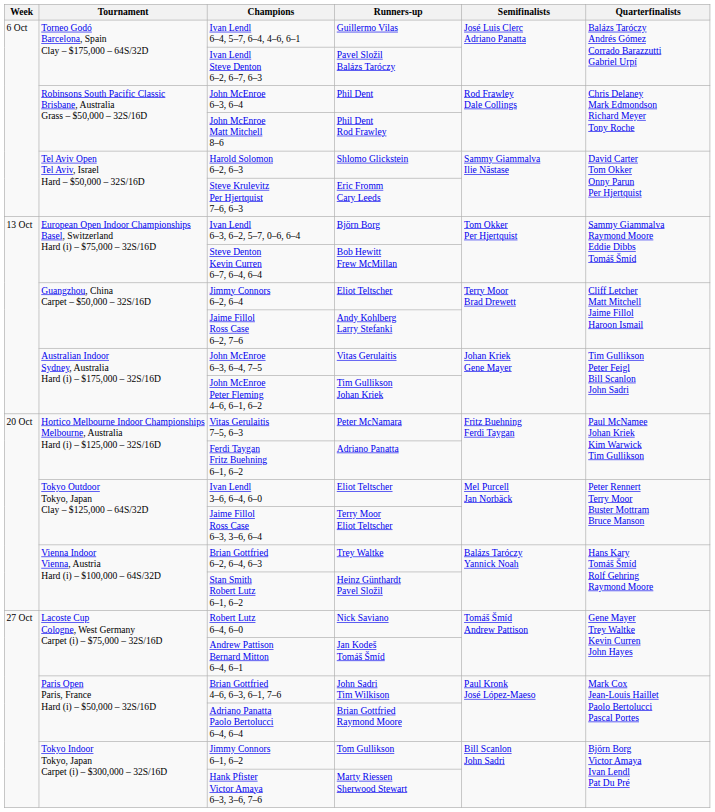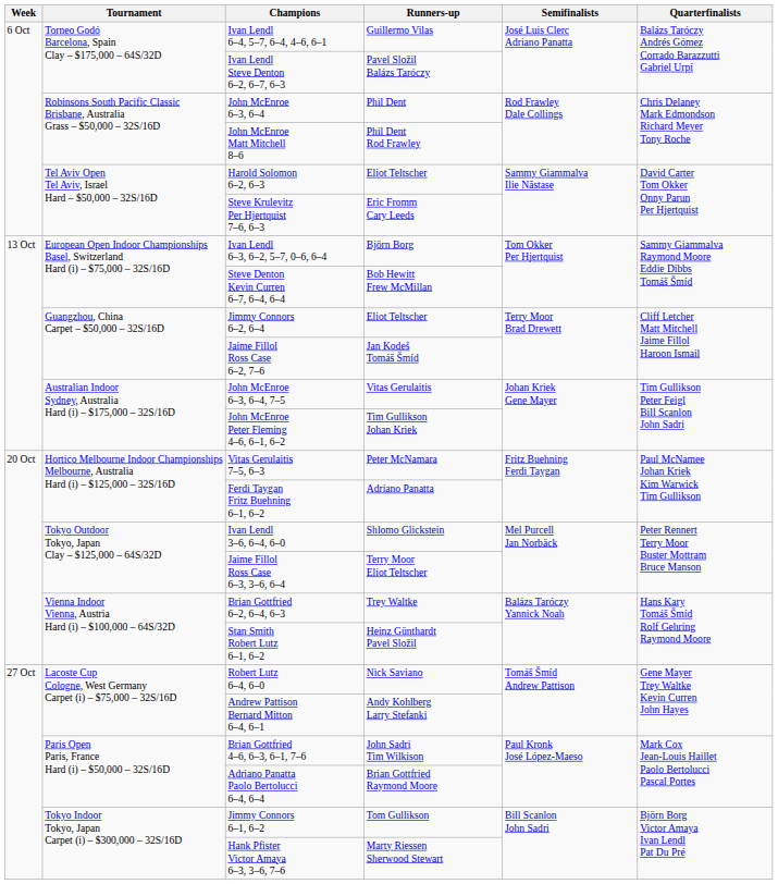 <table class=wikitable style=font-size:95%>
 <tr>
 <th style="width:48px;">Week</th>
 <th style="width:260px;">Tournament</th>
 <th style="width:195px;">Champions</th>
 <th style="width:195px;">Runners-up</th>
 <th style="width:190px;">Semifinalists</th>
 <th style="width:190px;">Quarterfinalists</th>
 </tr>
 <tr valign=top>
 <td rowspan=6>6 Oct</td>
 <td rowspan=2><a href='#'>Torneo Godó</a> <br> <a href='#'>Barcelona</a>, Spain <br> Clay – $175,000 – 64S/32D</td>
 <td> <a href='#'>Ivan Lendl</a> <br> 6–4, 5–7, 6–4, 4–6, 6–1</td>
 <td> <a href='#'>Guillermo Vilas</a></td>
 <td rowspan=2> <a href='#'>José Luis Clerc</a> <br>  <a href='#'>Adriano Panatta</a></td>
 <td rowspan=2> <a href='#'>Balázs Taróczy</a> <br>  <a href='#'>Andrés Gómez</a> <br>  <a href='#'>Corrado Barazzutti</a> <br>  <a href='#'>Gabriel Urpí</a></td>
 </tr>
 <tr valign=top>
 <td> <a href='#'>Ivan Lendl</a> <br>  <a href='#'>Steve Denton</a> <br> 6–2, 6–7, 6–3</td>
 <td> <a href='#'>Pavel Složil</a> <br>  <a href='#'>Balázs Taróczy</a></td>
 </tr>
 <tr valign=top>
 <td rowspan=2><a href='#'>Robinsons South Pacific Classic</a> <br> <a href='#'>Brisbane</a>, Australia <br> Grass – $50,000 – 32S/16D</td>
 <td> <a href='#'>John McEnroe</a> <br> 6–3, 6–4</td>
 <td> <a href='#'>Phil Dent</a></td>
 <td rowspan=2> <a href='#'>Rod Frawley</a> <br>  <a href='#'>Dale Collings</a></td>
 <td rowspan=2> <a href='#'>Chris Delaney</a> <br>  <a href='#'>Mark Edmondson</a> <br>  <a href='#'>Richard Meyer</a> <br>  <a href='#'>Tony Roche</a></td>
 </tr>
 <tr valign=top>
 <td> <a href='#'>John McEnroe</a> <br>  <a href='#'>Matt Mitchell</a> <br> 8–6</td>
 <td> <a href='#'>Phil Dent</a> <br>  <a href='#'>Rod Frawley</a></td>
 </tr>
 <tr valign=top>
 <td rowspan=2><a href='#'>Tel Aviv Open</a> <br> <a href='#'>Tel Aviv</a>, Israel <br> Hard – $50,000 – 32S/16D</td>
 <td> <a href='#'>Harold Solomon</a> <br> 6–2, 6–3</td>
-<td> <a href='#'>Shlomo Glickstein</a></td>
+<td> <a href='#'>Eliot Teltscher</a></td>
 <td rowspan=2> <a href='#'>Sammy Giammalva</a> <br>  <a href='#'>Ilie Năstase</a></td>
 <td rowspan=2> <a href='#'>David Carter</a> <br>  <a href='#'>Tom Okker</a> <br>  <a href='#'>Onny Parun</a> <br>  <a href='#'>Per Hjertquist</a></td>
 </tr>
 <tr valign=top>
 <td> <a href='#'>Steve Krulevitz</a> <br>  <a href='#'>Per Hjertquist</a> <br> 7–6, 6–3</td>
 <td> <a href='#'>Eric Fromm</a> <br>  <a href='#'>Cary Leeds</a></td>
 </tr>
 <tr valign=top>
 <td rowspan=6>13 Oct</td>
 <td rowspan=2><a href='#'>European Open Indoor Championships</a> <br> <a href='#'>Basel</a>, Switzerland <br> Hard (i) – $75,000 – 32S/16D</td>
 <td> <a href='#'>Ivan Lendl</a> <br> 6–3, 6–2, 5–7, 0–6, 6–4</td>
 <td> <a href='#'>Björn Borg</a></td>
 <td rowspan=2> <a href='#'>Tom Okker</a> <br>  <a href='#'>Per Hjertquist</a></td>
 <td rowspan=2> <a href='#'>Sammy Giammalva</a> <br>  <a href='#'>Raymond Moore</a> <br>  <a href='#'>Eddie Dibbs</a> <br>  <a href='#'>Tomáš Šmíd</a></td>
 </tr>
 <tr valign=top>
 <td> <a href='#'>Steve Denton</a> <br>  <a href='#'>Kevin Curren</a> <br> 6–7, 6–4, 6–4</td>
 <td> <a href='#'>Bob Hewitt</a> <br>  <a href='#'>Frew McMillan</a></td>
 </tr>
 <tr valign=top>
 <td rowspan=2><a href='#'>Guangzhou</a>, China <br> Carpet – $50,000 – 32S/16D</td>
 <td> <a href='#'>Jimmy Connors</a> <br> 6–2, 6–4</td>
 <td> <a href='#'>Eliot Teltscher</a></td>
 <td rowspan=2> <a href='#'>Terry Moor</a> <br>  <a href='#'>Brad Drewett</a></td>
 <td rowspan=2> <a href='#'>Cliff Letcher</a> <br>  <a href='#'>Matt Mitchell</a> <br>  <a href='#'>Jaime Fillol</a> <br>  <a href='#'>Haroon Ismail</a></td>
 </tr>
 <tr valign=top>
 <td> <a href='#'>Jaime Fillol</a> <br>  <a href='#'>Ross Case</a> <br> 6–2, 7–6</td>
-<td> <a href='#'>Andy Kohlberg</a> <br>  <a href='#'>Larry Stefanki</a></td>
+<td> <a href='#'>Jan Kodeš</a> <br>  <a href='#'>Tomáš Šmíd</a></td>
 </tr>
 <tr valign=top>
 <td rowspan=2><a href='#'>Australian Indoor</a> <br> <a href='#'>Sydney</a>, Australia <br> Hard (i) – $175,000 – 32S/16D</td>
 <td> <a href='#'>John McEnroe</a> <br> 6–3, 6–4, 7–5</td>
 <td> <a href='#'>Vitas Gerulaitis</a></td>
 <td rowspan=2> <a href='#'>Johan Kriek</a> <br>  <a href='#'>Gene Mayer</a></td>
 <td rowspan=2> <a href='#'>Tim Gullikson</a> <br>  <a href='#'>Peter Feigl</a> <br>  <a href='#'>Bill Scanlon</a> <br>  <a href='#'>John Sadri</a></td>
 </tr>
 <tr valign=top>
 <td> <a href='#'>John McEnroe</a> <br>  <a href='#'>Peter Fleming</a> <br> 4–6, 6–1, 6–2</td>
 <td> <a href='#'>Tim Gullikson</a> <br>  <a href='#'>Johan Kriek</a></td>
 </tr>
 <tr valign=top>
 <td rowspan=6>20 Oct</td>
 <td rowspan=2><a href='#'>Hortico Melbourne Indoor Championships</a> <br> <a href='#'>Melbourne</a>, Australia <br> Hard (i) – $125,000 – 32S/16D</td>
 <td> <a href='#'>Vitas Gerulaitis</a> <br> 7–5, 6–3</td>
 <td> <a href='#'>Peter McNamara</a></td>
 <td rowspan=2> <a href='#'>Fritz Buehning</a> <br>  <a href='#'>Ferdi Taygan</a></td>
 <td rowspan=2> <a href='#'>Paul McNamee</a> <br>  <a href='#'>Johan Kriek</a> <br>  <a href='#'>Kim Warwick</a> <br>  <a href='#'>Tim Gullikson</a></td>
 </tr>
 <tr valign=top>
 <td> <a href='#'>Ferdi Taygan</a> <br>  <a href='#'>Fritz Buehning</a> <br> 6–1, 6–2</td>
 <td> <a href='#'>Adriano Panatta</a></td>
 </tr>
 <tr valign=top>
 <td rowspan=2><a href='#'>Tokyo Outdoor</a> <br> Tokyo, Japan <br> Clay – $125,000 – 64S/32D</td>
 <td> <a href='#'>Ivan Lendl</a> <br> 3–6, 6–4, 6–0</td>
-<td> <a href='#'>Eliot Teltscher</a></td>
+<td> <a href='#'>Shlomo Glickstein</a></td>
 <td rowspan=2> <a href='#'>Mel Purcell</a> <br>  <a href='#'>Jan Norbäck</a></td>
 <td rowspan=2> <a href='#'>Peter Rennert</a> <br>  <a href='#'>Terry Moor</a> <br>  <a href='#'>Buster Mottram</a> <br>  <a href='#'>Bruce Manson</a></td>
 </tr>
 <tr valign=top>
 <td> <a href='#'>Jaime Fillol</a> <br>  <a href='#'>Ross Case</a> <br> 6–3, 3–6, 6–4</td>
 <td> <a href='#'>Terry Moor</a> <br>  <a href='#'>Eliot Teltscher</a></td>
 </tr>
 <tr valign=top>
 <td rowspan=2><a href='#'>Vienna Indoor</a> <br> <a href='#'>Vienna</a>, Austria <br> Hard (i) – $100,000 – 64S/32D</td>
 <td> <a href='#'>Brian Gottfried</a> <br> 6–2, 6–4, 6–3</td>
 <td> <a href='#'>Trey Waltke</a></td>
 <td rowspan=2> <a href='#'>Balázs Taróczy</a> <br>  <a href='#'>Yannick Noah</a></td>
 <td rowspan=2> <a href='#'>Hans Kary</a> <br>  <a href='#'>Tomáš Šmíd</a> <br>  <a href='#'>Rolf Gehring</a> <br>  <a href='#'>Raymond Moore</a></td>
 </tr>
 <tr valign=top>
 <td> <a href='#'>Stan Smith</a> <br>  <a href='#'>Robert Lutz</a> <br> 6–1, 6–2</td>
 <td> <a href='#'>Heinz Günthardt</a> <br>  <a href='#'>Pavel Složil</a></td>
 </tr>
 <tr valign=top>
 <td rowspan=6>27 Oct</td>
 <td rowspan=2><a href='#'>Lacoste Cup</a> <br> <a href='#'>Cologne</a>, West Germany <br> Carpet (i) – $75,000 – 32S/16D</td>
 <td> <a href='#'>Robert Lutz</a> <br> 6–4, 6–0</td>
 <td> <a href='#'>Nick Saviano</a></td>
 <td rowspan=2> <a href='#'>Tomáš Šmíd</a> <br>  <a href='#'>Andrew Pattison</a></td>
 <td rowspan=2> <a href='#'>Gene Mayer</a> <br>  <a href='#'>Trey Waltke</a> <br>  <a href='#'>Kevin Curren</a> <br>  <a href='#'>John Hayes</a></td>
 </tr>
 <tr valign=top>
 <td> <a href='#'>Andrew Pattison</a> <br>  <a href='#'>Bernard Mitton</a> <br> 6–4, 6–1</td>
-<td> <a href='#'>Jan Kodeš</a> <br>  <a href='#'>Tomáš Šmíd</a></td>
+<td> <a href='#'>Andy Kohlberg</a> <br>  <a href='#'>Larry Stefanki</a></td>
 </tr>
 <tr valign=top>
 <td rowspan=2><a href='#'>Paris Open</a> <br> Paris, France <br> Hard (i) – $50,000 – 32S/16D</td>
 <td> <a href='#'>Brian Gottfried</a> <br> 4–6, 6–3, 6–1, 7–6</td>
 <td> <a href='#'>John Sadri</a> <br>  <a href='#'>Tim Wilkison</a></td>
 <td rowspan=2> <a href='#'>Paul Kronk</a> <br>  <a href='#'>José López-Maeso</a></td>
 <td rowspan=2> <a href='#'>Mark Cox</a> <br>  <a href='#'>Jean-Louis Haillet</a> <br>  <a href='#'>Paolo Bertolucci</a> <br>  <a href='#'>Pascal Portes</a></td>
 </tr>
 <tr valign=top>
 <td> <a href='#'>Adriano Panatta</a> <br>  <a href='#'>Paolo Bertolucci</a> <br> 6–4, 6–4</td>
 <td> <a href='#'>Brian Gottfried</a> <br>  <a href='#'>Raymond Moore</a></td>
 </tr>
 <tr valign=top>
 <td rowspan=2><a href='#'>Tokyo Indoor</a> <br> Tokyo, Japan <br> Carpet (i) – $300,000 – 32S/16D</td>
 <td> <a href='#'>Jimmy Connors</a> <br> 6–1, 6–2</td>
 <td> <a href='#'>Tom Gullikson</a></td>
 <td rowspan=2> <a href='#'>Bill Scanlon</a> <br>  <a href='#'>John Sadri</a></td>
 <td rowspan=2> <a href='#'>Björn Borg</a> <br>  <a href='#'>Victor Amaya</a> <br>  <a href='#'>Ivan Lendl</a> <br>  <a href='#'>Pat Du Pré</a></td>
 </tr>
 <tr valign=top>
 <td> <a href='#'>Hank Pfister</a> <br>  <a href='#'>Victor Amaya</a> <br> 6–3, 3–6, 7–6</td>
 <td> <a href='#'>Marty Riessen</a> <br>  <a href='#'>Sherwood Stewart</a></td>
 </tr>
 </table>
